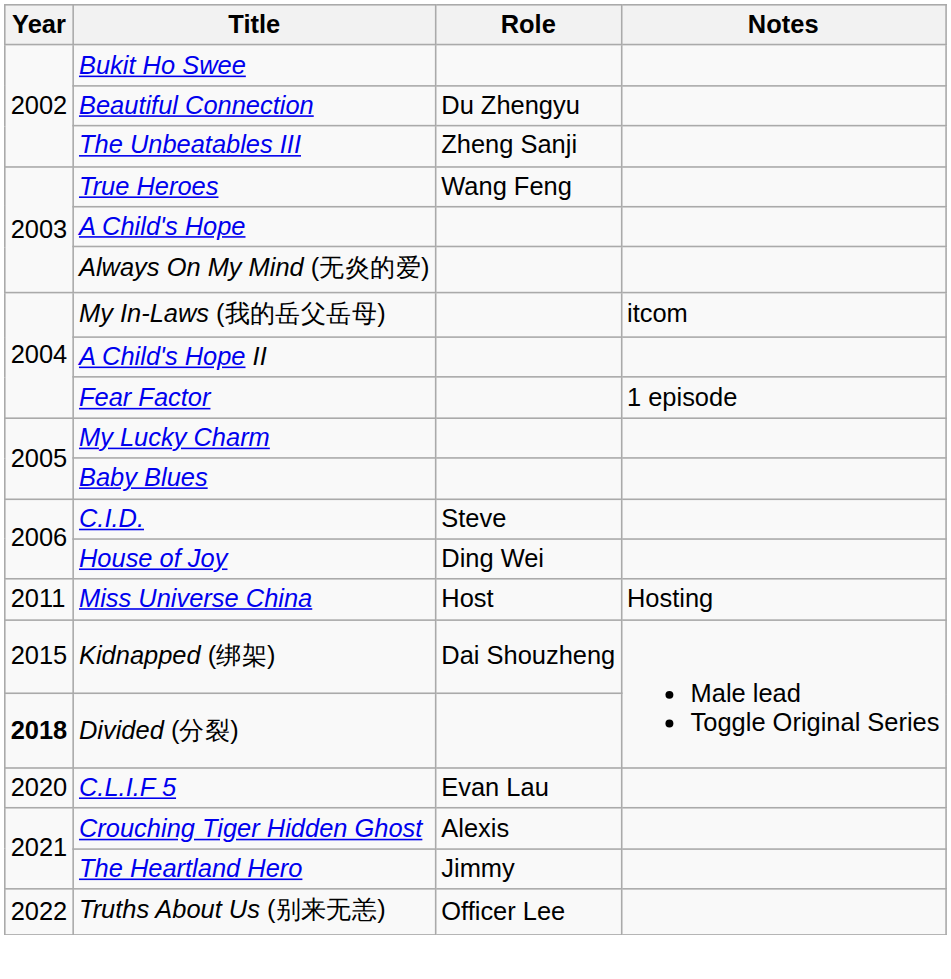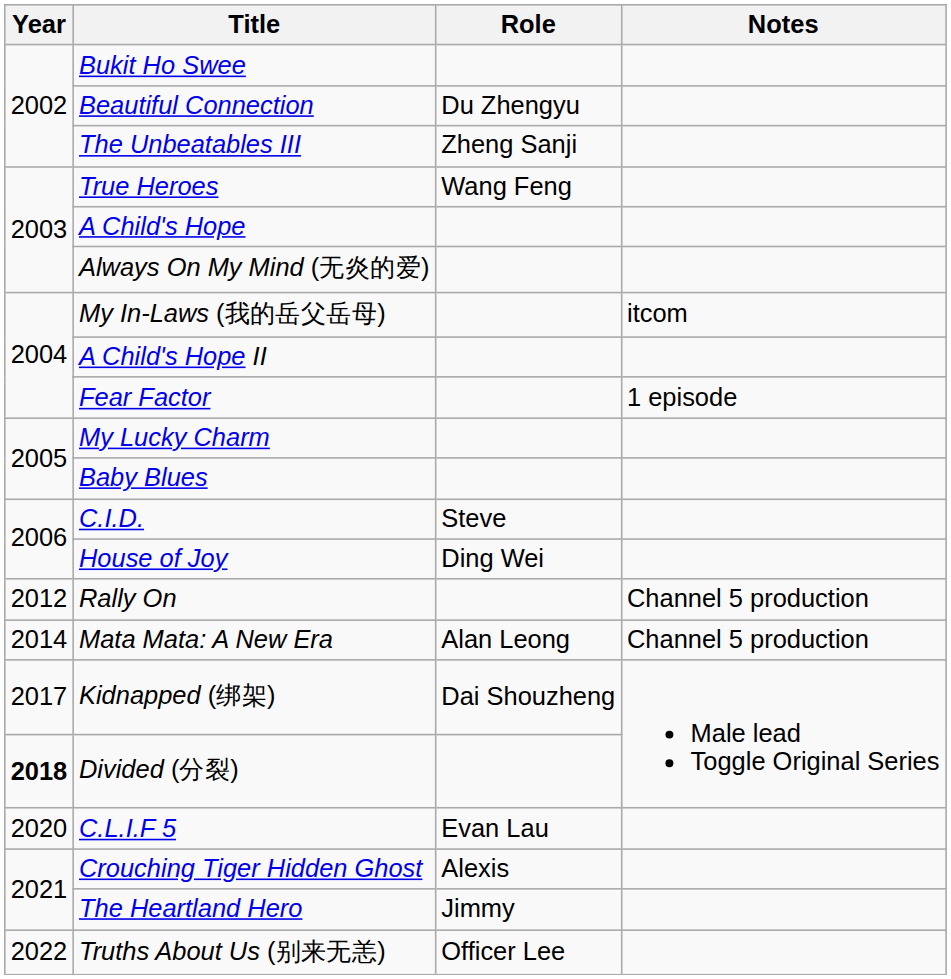 <table class="wikitable sortable">
 <tr>
 <th>Year</th>
 <th>Title</th>
 <th>Role</th>
 <th class="unsortable">Notes</th>
 </tr>
 <tr>
 <td rowspan="3">2002</td>
 <td><em><a href='#'>Bukit Ho Swee</a></em></td>
 <td></td>
 <td></td>
 </tr>
 <tr>
 <td><em><a href='#'>Beautiful Connection</a></em></td>
 <td>Du Zhengyu</td>
 <td></td>
 </tr>
 <tr>
 <td><em><a href='#'>The Unbeatables III</a></em></td>
 <td>Zheng Sanji</td>
 <td></td>
 </tr>
 <tr>
 <td rowspan="3">2003</td>
 <td><em><a href='#'>True Heroes</a></em></td>
 <td>Wang Feng</td>
 <td></td>
 </tr>
 <tr>
 <td><em><a href='#'>A Child's Hope</a></em></td>
 <td></td>
 <td></td>
 </tr>
 <tr>
 <td><em>Always On My Mind</em> (无炎的爱)</td>
 <td></td>
 <td></td>
 </tr>
 <tr>
 <td rowspan="3">2004</td>
 <td><em>My In-Laws</em> (我的岳父岳母)</td>
 <td></td>
 <td>itcom</td>
 </tr>
 <tr>
 <td><em><a href='#'>A Child's Hope</a> II</em></td>
 <td></td>
 <td></td>
 </tr>
 <tr>
 <td><em><a href='#'>Fear Factor</a></em></td>
 <td></td>
 <td>1 episode</td>
 </tr>
 <tr>
 <td rowspan="2">2005</td>
 <td><em><a href='#'>My Lucky Charm</a></em></td>
 <td></td>
 <td></td>
 </tr>
 <tr>
 <td><em><a href='#'>Baby Blues</a></em></td>
 <td></td>
 <td></td>
 </tr>
 <tr>
 <td rowspan="2">2006</td>
 <td><em><a href='#'>C.I.D.</a></em></td>
 <td>Steve</td>
 <td></td>
 </tr>
 <tr>
 <td><em><a href='#'>House of Joy</a></em></td>
 <td>Ding Wei</td>
 <td></td>
 </tr>
 <tr>
-<td>2011</td>
-<td><em><a href='#'>Miss Universe China</a></em></td>
-<td>Host</td>
-<td>Hosting</td>
+<td>2012</td>
+<td><em>Rally On</em></td>
+<td></td>
+<td>Channel 5 production</td>
 </tr>
 <tr>
-<td>2015</td>
+<td>2014</td>
+<td><em>Mata Mata: A New Era</em></td>
+<td>Alan Leong</td>
+<td>Channel 5 production</td>
+</tr>
+<tr>
+<td>2017</td>
 <td><em>Kidnapped</em> (绑架)</td>
 <td>Dai Shouzheng</td>
 <td rowspan="2"><br><ul><li>Male lead</li><li>Toggle Original Series</li></ul></td>
 </tr>
 <tr>
 <td><strong>2018</strong></td>
 <td><em>Divided</em> (分裂)</td>
 <td></td>
 </tr>
 <tr>
 <td>2020</td>
 <td><em><a href='#'>C.L.I.F 5</a></em></td>
 <td>Evan Lau</td>
 <td></td>
 </tr>
 <tr>
 <td rowspan="2">2021</td>
 <td><em><a href='#'>Crouching Tiger Hidden Ghost</a></em></td>
 <td>Alexis</td>
 <td></td>
 </tr>
 <tr>
 <td><em><a href='#'>The Heartland Hero</a></em></td>
 <td>Jimmy</td>
 <td></td>
 </tr>
 <tr>
 <td>2022</td>
 <td><em>Truths About Us</em> (别来无恙)</td>
 <td>Officer Lee</td>
 <td></td>
 </tr>
 </table>
